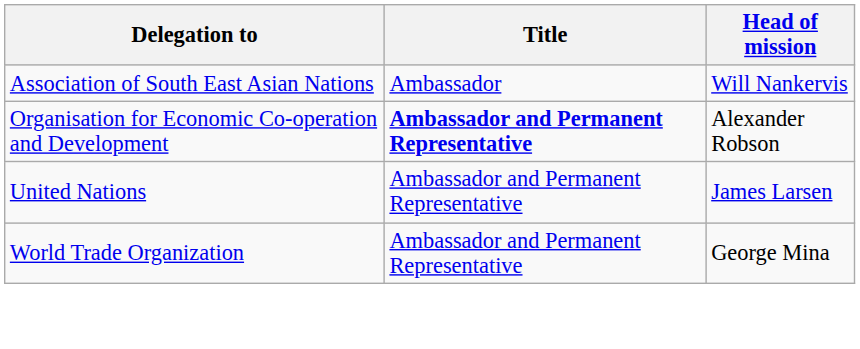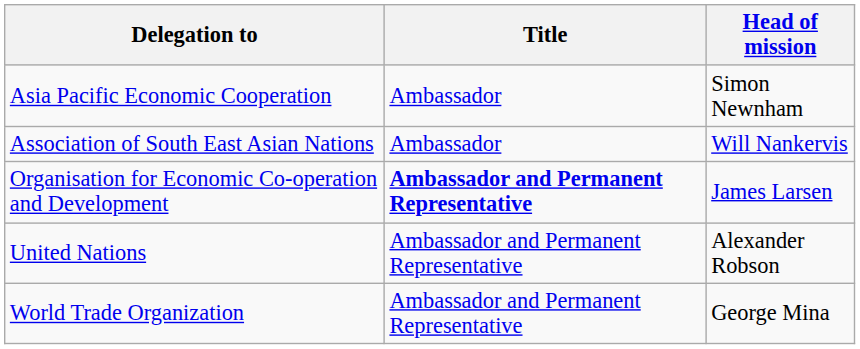 <table class="wikitable">
 <tr valign="middle">
 <th>Delegation to</th>
 <th>Title</th>
 <th><a href='#'>Head of mission</a></th>
+</tr>
+<tr>
+<td><a href='#'>Asia Pacific Economic Cooperation</a></td>
+<td><a href='#'>Ambassador</a></td>
+<td>Simon Newnham</td>
 </tr>
 <tr>
 <td><a href='#'>Association of South East Asian Nations</a></td>
 <td><a href='#'>Ambassador</a></td>
 <td><a href='#'>Will Nankervis</a></td>
 </tr>
 <tr>
 <td><a href='#'>Organisation for Economic Co-operation and Development</a></td>
 <td><strong><a href='#'>Ambassador and Permanent Representative</a></strong></td>
-<td>Alexander Robson</td>
+<td><a href='#'>James Larsen</a></td>
 </tr>
 <tr>
 <td><a href='#'>United Nations</a></td>
 <td><a href='#'>Ambassador and Permanent Representative</a></td>
-<td><a href='#'>James Larsen</a></td>
+<td>Alexander Robson</td>
 </tr>
 <tr>
 <td><a href='#'>World Trade Organization</a></td>
 <td><a href='#'>Ambassador and Permanent Representative</a></td>
 <td>George Mina</td>
 </tr>
 </table>
